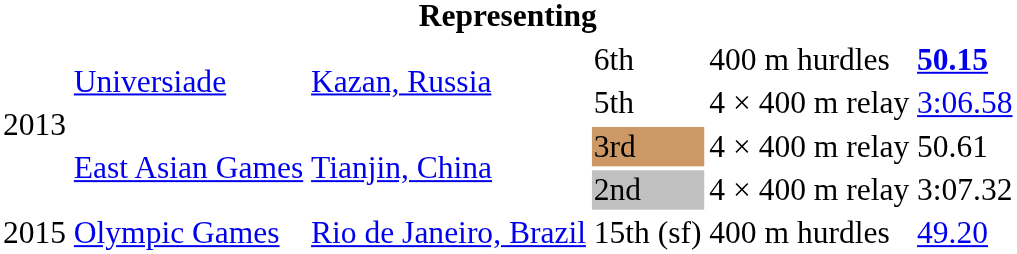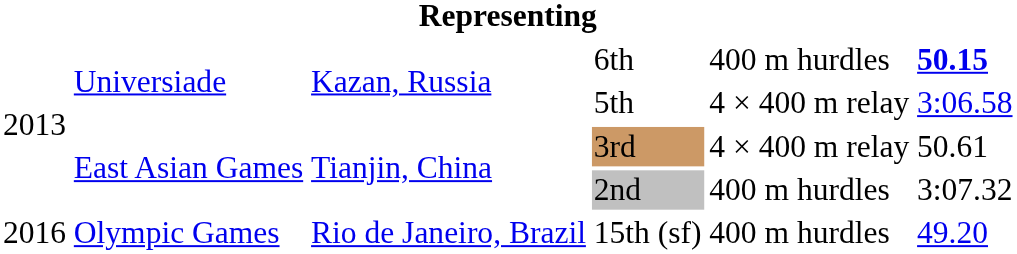 <table>
 <tr>
 <th colspan="6">Representing </th>
 </tr>
 <tr>
 <td rowspan=4>2013</td>
 <td rowspan=2><a href='#'>Universiade</a></td>
 <td rowspan=2><a href='#'>Kazan, Russia</a></td>
 <td>6th</td>
 <td>400 m hurdles</td>
 <td><strong><a href='#'>50.15</a></strong></td>
 </tr>
 <tr>
 <td>5th</td>
 <td>4 × 400 m relay</td>
 <td><a href='#'>3:06.58</a></td>
 </tr>
 <tr>
 <td rowspan=2><a href='#'>East Asian Games</a></td>
 <td rowspan=2><a href='#'>Tianjin, China</a></td>
 <td bgcolor=cc9966>3rd</td>
 <td>4 × 400 m relay</td>
 <td>50.61</td>
 </tr>
 <tr>
 <td bgcolor=silver>2nd</td>
-<td>4 × 400 m relay</td>
+<td>400 m hurdles</td>
 <td>3:07.32</td>
 </tr>
 <tr>
-<td>2015</td>
+<td>2016</td>
 <td><a href='#'>Olympic Games</a></td>
 <td><a href='#'>Rio de Janeiro, Brazil</a></td>
 <td>15th (sf)</td>
 <td>400 m hurdles</td>
 <td><a href='#'>49.20</a></td>
 </tr>
 </table>
